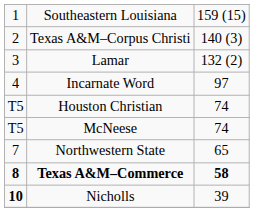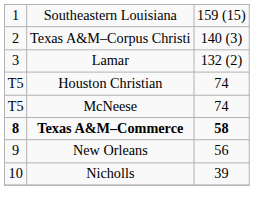 <table class="wikitable">
 <tr align="center">
 <td>1</td>
 <td>Southeastern Louisiana</td>
 <td>159 (15)</td>
 </tr>
 <tr align="center">
 <td>2</td>
 <td>Texas A&M–Corpus Christi</td>
 <td>140 (3)</td>
 </tr>
 <tr align="center">
 <td>3</td>
 <td>Lamar</td>
 <td>132 (2)</td>
 </tr>
 <tr align="center">
-<td>4</td>
-<td>Incarnate Word</td>
-<td>97</td>
-</tr>
-<tr align="center">
 <td>T5</td>
 <td>Houston Christian</td>
 <td>74</td>
 </tr>
 <tr align="center">
 <td>T5</td>
 <td>McNeese</td>
 <td>74</td>
 </tr>
 <tr align="center">
-<td>7</td>
-<td>Northwestern State</td>
-<td>65</td>
-</tr>
-<tr align="center">
 <td><strong>8</strong></td>
 <td><strong>Texas A&M–Commerce</strong></td>
 <td><strong>58</strong></td>
 </tr>
 <tr align="center">
-<td><strong>10</strong></td>
+<td>9</td>
+<td>New Orleans</td>
+<td>56</td>
+</tr>
+<tr align="center">
+<td>10</td>
 <td>Nicholls</td>
 <td>39</td>
 </tr>
 <tr align="center">
 </tr>
 </table>
